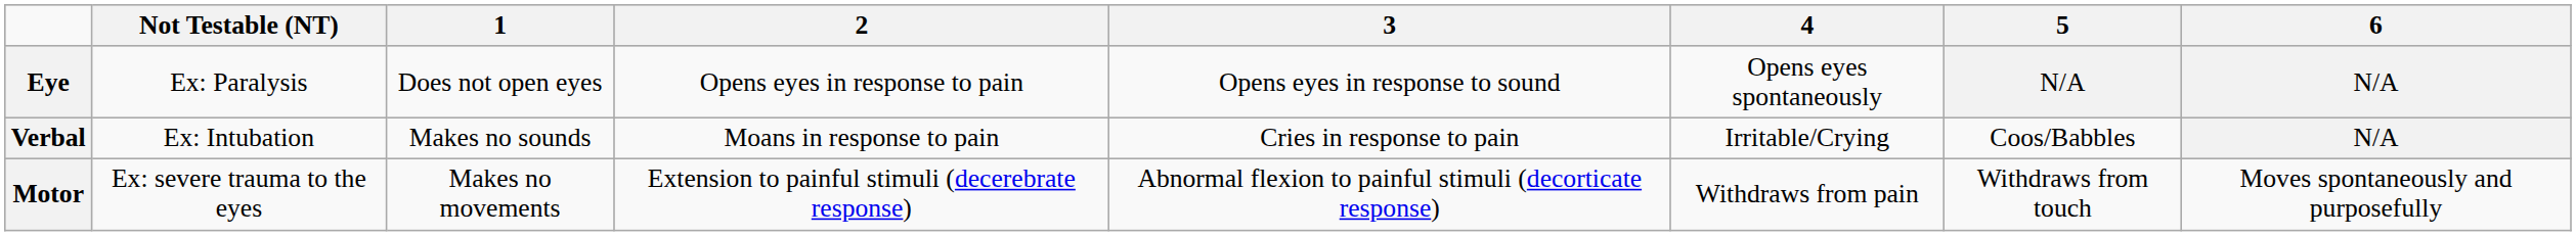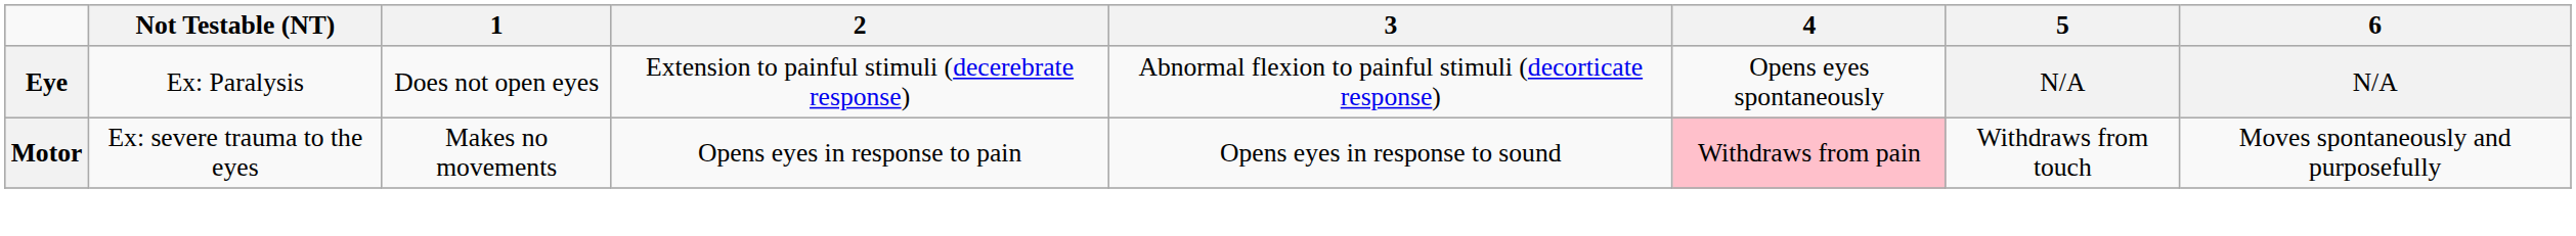 <table class="wikitable" style="text-align: center">
 <tr>
 <td></td>
 <th>Not Testable (NT)</th>
 <th>1</th>
 <th>2</th>
 <th>3</th>
 <th>4</th>
 <th>5</th>
 <th>6</th>
 </tr>
 <tr>
 <th>Eye</th>
 <td>Ex: Paralysis</td>
 <td>Does not open eyes</td>
-<td>Opens eyes in response to pain</td>
-<td>Opens eyes in response to sound</td>
+<td>Extension to painful stimuli (<a href='#'>decerebrate response</a>)</td>
+<td>Abnormal flexion to painful stimuli  (<a href='#'>decorticate response</a>)</td>
 <td>Opens eyes spontaneously</td>
 <td style="background:#F2F2F2;">N/A</td>
-<td style="background:#F2F2F2;">N/A</td>
-</tr>
-<tr>
-<th>Verbal</th>
-<td>Ex: Intubation</td>
-<td>Makes no sounds</td>
-<td>Moans in response to pain</td>
-<td>Cries in response to pain</td>
-<td>Irritable/Crying</td>
-<td>Coos/Babbles</td>
 <td style="background:#F2F2F2;">N/A</td>
 </tr>
 <tr>
 <th>Motor</th>
 <td>Ex: severe trauma to the eyes</td>
 <td>Makes no movements</td>
-<td>Extension to painful stimuli (<a href='#'>decerebrate response</a>)</td>
-<td>Abnormal flexion to painful stimuli  (<a href='#'>decorticate response</a>)</td>
-<td>Withdraws from pain</td>
+<td>Opens eyes in response to pain</td>
+<td>Opens eyes in response to sound</td>
+<td style="background: pink;">Withdraws from pain</td>
 <td>Withdraws from touch</td>
 <td>Moves spontaneously and purposefully</td>
 </tr>
 </table>
